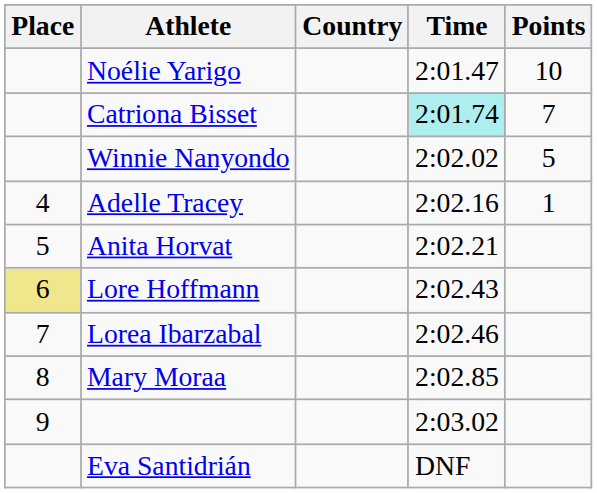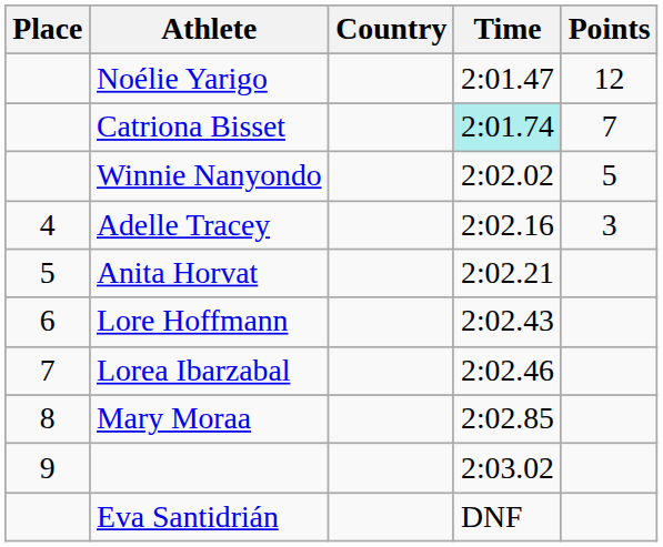 <table class="wikitable">
 <tr>
 <th>Place</th>
 <th>Athlete</th>
 <th>Country</th>
 <th>Time</th>
 <th>Points</th>
 </tr>
 <tr>
 <td align=center></td>
 <td><a href='#'>Noélie Yarigo</a></td>
 <td></td>
 <td>2:01.47</td>
-<td align=center>10</td>
+<td align=center>12</td>
 </tr>
 <tr>
 <td align=center></td>
 <td><a href='#'>Catriona Bisset</a></td>
 <td></td>
 <td style="background: paleturquoise;">2:01.74</td>
 <td align=center>7</td>
 </tr>
 <tr>
 <td align=center></td>
 <td><a href='#'>Winnie Nanyondo</a></td>
 <td></td>
 <td>2:02.02</td>
 <td align=center>5</td>
 </tr>
 <tr>
 <td align=center>4</td>
 <td><a href='#'>Adelle Tracey</a></td>
 <td></td>
 <td>2:02.16</td>
-<td align=center>1</td>
+<td align=center>3</td>
 </tr>
 <tr>
 <td align=center>5</td>
 <td><a href='#'>Anita Horvat</a></td>
 <td></td>
 <td>2:02.21</td>
 <td align=center></td>
 </tr>
 <tr>
-<td align=center style="background: khaki;">6</td>
+<td align=center>6</td>
 <td><a href='#'>Lore Hoffmann</a></td>
 <td></td>
 <td>2:02.43</td>
 <td align=center></td>
 </tr>
 <tr>
 <td align=center>7</td>
 <td><a href='#'>Lorea Ibarzabal</a></td>
 <td></td>
 <td>2:02.46</td>
 <td align=center></td>
 </tr>
 <tr>
 <td align=center>8</td>
 <td><a href='#'>Mary Moraa</a></td>
 <td></td>
 <td>2:02.85</td>
 <td align=center></td>
 </tr>
 <tr>
 <td align=center>9</td>
 <td></td>
 <td></td>
 <td>2:03.02</td>
 <td align=center></td>
 </tr>
 <tr>
 <td align=center></td>
 <td><a href='#'>Eva Santidrián</a></td>
 <td></td>
 <td>DNF</td>
 <td align=center></td>
 </tr>
 </table>
